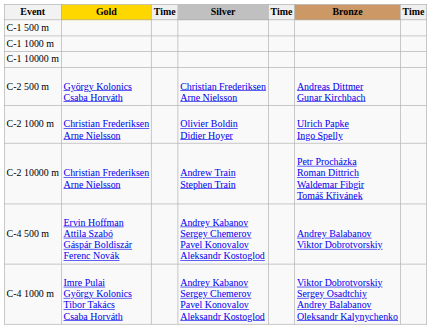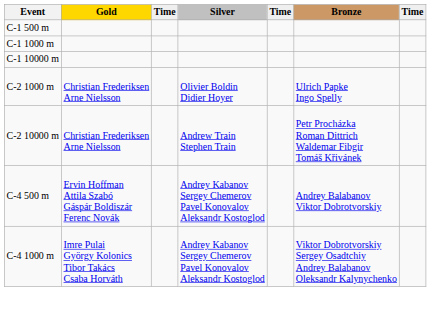 <table class="wikitable">
 <tr>
 <th>Event</th>
 <td align=center bgcolor="gold"><strong>Gold</strong></td>
 <td align=center bgcolor="EFEFEF"><strong>Time</strong></td>
 <td align=center bgcolor="silver"><strong>Silver</strong></td>
 <td align=center bgcolor="EFEFEF"><strong>Time</strong></td>
 <td align=center bgcolor="CC9966"><strong>Bronze</strong></td>
 <td align=center bgcolor="EFEFEF"><strong>Time</strong></td>
 </tr>
 <tr>
 <td>C-1 500 m</td>
 <td></td>
 <td></td>
 <td></td>
 <td></td>
 <td></td>
 <td></td>
 </tr>
 <tr>
 <td>C-1 1000 m</td>
 <td></td>
 <td></td>
 <td></td>
 <td></td>
 <td></td>
 <td></td>
 </tr>
 <tr>
 <td>C-1 10000 m</td>
 <td></td>
 <td></td>
 <td></td>
 <td></td>
 <td></td>
-<td></td>
-</tr>
-<tr>
-<td>C-2 500 m</td>
-<td><br><a href='#'>György Kolonics</a><br><a href='#'>Csaba Horváth</a></td>
-<td></td>
-<td><br><a href='#'>Christian Frederiksen</a><br><a href='#'>Arne Nielsson</a></td>
-<td></td>
-<td><br><a href='#'>Andreas Dittmer</a><br><a href='#'>Gunar Kirchbach</a></td>
 <td></td>
 </tr>
 <tr>
 <td>C-2 1000 m</td>
 <td><br><a href='#'>Christian Frederiksen</a><br><a href='#'>Arne Nielsson</a></td>
 <td></td>
 <td><br><a href='#'>Olivier Boldin</a><br><a href='#'>Didier Hoyer</a></td>
 <td></td>
 <td><br><a href='#'>Ulrich Papke</a><br><a href='#'>Ingo Spelly</a></td>
 <td></td>
 </tr>
 <tr>
 <td>C-2 10000 m</td>
 <td><br><a href='#'>Christian Frederiksen</a><br><a href='#'>Arne Nielsson</a></td>
 <td></td>
 <td><br><a href='#'>Andrew Train</a><br><a href='#'>Stephen Train</a></td>
 <td></td>
 <td><br><a href='#'>Petr Procházka</a><br><a href='#'>Roman Dittrich</a><br><a href='#'>Waldemar Fibgir</a><br><a href='#'>Tomáš Křivánek</a></td>
 <td></td>
 </tr>
 <tr>
 <td>C-4 500 m</td>
 <td><br><a href='#'>Ervin Hoffman</a><br><a href='#'>Attila Szabó</a><br><a href='#'>Gáspár Boldiszár</a><br><a href='#'>Ferenc Novák</a></td>
 <td></td>
 <td><br><a href='#'>Andrey Kabanov</a><br><a href='#'>Sergey Chemerov</a><br><a href='#'>Pavel Konovalov</a><br><a href='#'>Aleksandr Kostoglod</a></td>
 <td></td>
 <td><br><a href='#'>Andrey Balabanov</a><br><a href='#'>Viktor Dobrotvorskiy</a></td>
 <td></td>
 </tr>
 <tr>
 <td>C-4 1000 m</td>
 <td><br><a href='#'>Imre Pulai</a><br><a href='#'>György Kolonics</a><br><a href='#'>Tibor Takács</a><br><a href='#'>Csaba Horváth</a></td>
 <td></td>
 <td><br><a href='#'>Andrey Kabanov</a><br><a href='#'>Sergey Chemerov</a><br><a href='#'>Pavel Konovalov</a><br><a href='#'>Aleksandr Kostoglod</a></td>
 <td></td>
 <td><br><a href='#'>Viktor Dobrotvorskiy</a><br><a href='#'>Sergey Osadtchiy</a><br><a href='#'>Andrey Balabanov</a><br><a href='#'>Oleksandr Kalynychenko</a></td>
 <td></td>
 </tr>
 </table>
